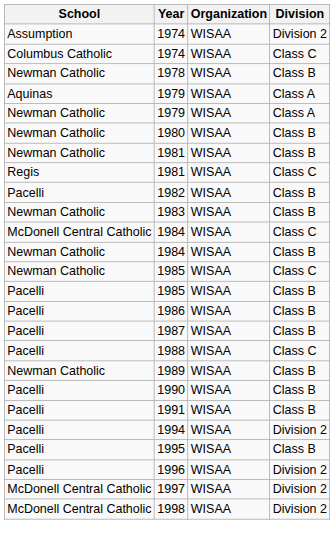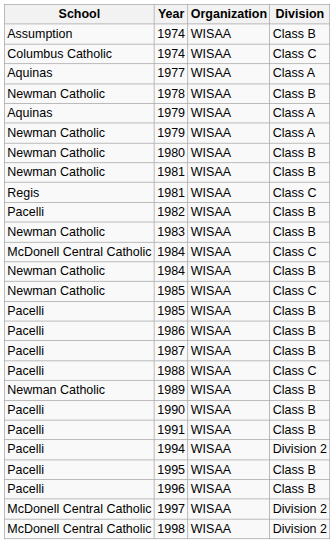 <table class="wikitable">
 <tr>
 <th>School</th>
 <th>Year</th>
 <th>Organization</th>
 <th>Division</th>
 </tr>
 <tr>
 <td>Assumption</td>
 <td>1974</td>
 <td>WISAA</td>
-<td>Division 2</td>
+<td>Class B</td>
 </tr>
 <tr>
 <td>Columbus Catholic</td>
 <td>1974</td>
 <td>WISAA</td>
 <td>Class C</td>
+</tr>
+<tr>
+<td>Aquinas</td>
+<td>1977</td>
+<td>WISAA</td>
+<td>Class A</td>
 </tr>
 <tr>
 <td>Newman Catholic</td>
 <td>1978</td>
 <td>WISAA</td>
 <td>Class B</td>
 </tr>
 <tr>
 <td>Aquinas</td>
 <td>1979</td>
 <td>WISAA</td>
 <td>Class A</td>
 </tr>
 <tr>
 <td>Newman Catholic</td>
 <td>1979</td>
 <td>WISAA</td>
 <td>Class A</td>
 </tr>
 <tr>
 <td>Newman Catholic</td>
 <td>1980</td>
 <td>WISAA</td>
 <td>Class B</td>
 </tr>
 <tr>
 <td>Newman Catholic</td>
 <td>1981</td>
 <td>WISAA</td>
 <td>Class B</td>
 </tr>
 <tr>
 <td>Regis</td>
 <td>1981</td>
 <td>WISAA</td>
 <td>Class C</td>
 </tr>
 <tr>
 <td>Pacelli</td>
 <td>1982</td>
 <td>WISAA</td>
 <td>Class B</td>
 </tr>
 <tr>
 <td>Newman Catholic</td>
 <td>1983</td>
 <td>WISAA</td>
 <td>Class B</td>
 </tr>
 <tr>
 <td>McDonell Central Catholic</td>
 <td>1984</td>
 <td>WISAA</td>
 <td>Class C</td>
 </tr>
 <tr>
 <td>Newman Catholic</td>
 <td>1984</td>
 <td>WISAA</td>
 <td>Class B</td>
 </tr>
 <tr>
 <td>Newman Catholic</td>
 <td>1985</td>
 <td>WISAA</td>
 <td>Class C</td>
 </tr>
 <tr>
 <td>Pacelli</td>
 <td>1985</td>
 <td>WISAA</td>
 <td>Class B</td>
 </tr>
 <tr>
 <td>Pacelli</td>
 <td>1986</td>
 <td>WISAA</td>
 <td>Class B</td>
 </tr>
 <tr>
 <td>Pacelli</td>
 <td>1987</td>
 <td>WISAA</td>
 <td>Class B</td>
 </tr>
 <tr>
 <td>Pacelli</td>
 <td>1988</td>
 <td>WISAA</td>
 <td>Class C</td>
 </tr>
 <tr>
 <td>Newman Catholic</td>
 <td>1989</td>
 <td>WISAA</td>
 <td>Class B</td>
 </tr>
 <tr>
 <td>Pacelli</td>
 <td>1990</td>
 <td>WISAA</td>
 <td>Class B</td>
 </tr>
 <tr>
 <td>Pacelli</td>
 <td>1991</td>
 <td>WISAA</td>
 <td>Class B</td>
 </tr>
 <tr>
 <td>Pacelli</td>
 <td>1994</td>
 <td>WISAA</td>
 <td>Division 2</td>
 </tr>
 <tr>
 <td>Pacelli</td>
 <td>1995</td>
 <td>WISAA</td>
 <td>Class B</td>
 </tr>
 <tr>
 <td>Pacelli</td>
 <td>1996</td>
 <td>WISAA</td>
-<td>Division 2</td>
+<td>Class B</td>
 </tr>
 <tr>
 <td>McDonell Central Catholic</td>
 <td>1997</td>
 <td>WISAA</td>
 <td>Division 2</td>
 </tr>
 <tr>
 <td>McDonell Central Catholic</td>
 <td>1998</td>
 <td>WISAA</td>
 <td>Division 2</td>
 </tr>
 </table>
